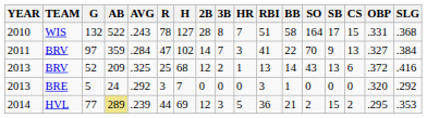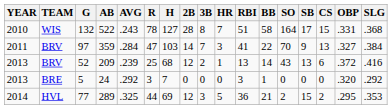 <table class="wikitable">
 <tr>
 <th>YEAR</th>
 <th>TEAM</th>
 <th>G</th>
 <th>AB</th>
 <th>AVG</th>
 <th>R</th>
 <th>H</th>
 <th>2B</th>
 <th>3B</th>
 <th>HR</th>
 <th>RBI</th>
 <th>BB</th>
 <th>SO</th>
 <th>SB</th>
 <th>CS</th>
 <th>OBP</th>
 <th>SLG</th>
 </tr>
 <tr>
 <td>2010</td>
 <td><a href='#'>WIS</a></td>
 <td>132</td>
 <td>522</td>
 <td>.243</td>
 <td>78</td>
 <td>127</td>
 <td>28</td>
 <td>8</td>
 <td>7</td>
 <td>51</td>
 <td>58</td>
 <td>164</td>
 <td>17</td>
 <td>15</td>
 <td>.331</td>
 <td>.368</td>
 </tr>
 <tr>
 <td>2011</td>
 <td><a href='#'>BRV</a></td>
 <td>97</td>
 <td>359</td>
 <td>.284</td>
 <td>47</td>
-<td>102</td>
+<td>103</td>
 <td>14</td>
 <td>7</td>
 <td>3</td>
 <td>41</td>
 <td>22</td>
 <td>70</td>
 <td>9</td>
 <td>13</td>
 <td>.327</td>
 <td>.384</td>
 </tr>
 <tr>
 <td>2013</td>
 <td><a href='#'>BRV</a></td>
 <td>52</td>
 <td>209</td>
-<td>.325</td>
+<td>.239</td>
 <td>25</td>
 <td>68</td>
 <td>12</td>
 <td>2</td>
 <td>1</td>
 <td>13</td>
 <td>14</td>
 <td>43</td>
 <td>13</td>
 <td>6</td>
 <td>.372</td>
 <td>.416</td>
 </tr>
 <tr>
 <td>2013</td>
 <td><a href='#'>BRE</a></td>
 <td>5</td>
 <td>24</td>
 <td>.292</td>
 <td>3</td>
 <td>7</td>
 <td>0</td>
 <td>0</td>
 <td>0</td>
 <td>3</td>
 <td>1</td>
 <td>0</td>
 <td>0</td>
 <td>0</td>
 <td>.320</td>
 <td>.292</td>
 </tr>
 <tr>
 <td>2014</td>
 <td><a href='#'>HVL</a></td>
 <td>77</td>
-<td style="background: khaki;">289</td>
-<td>.239</td>
+<td>289</td>
+<td>.325</td>
 <td>44</td>
 <td>69</td>
 <td>12</td>
 <td>3</td>
 <td>5</td>
 <td>36</td>
 <td>21</td>
 <td>2</td>
 <td>15</td>
 <td>2</td>
 <td>.295</td>
 <td>.353</td>
 </tr>
 </table>
